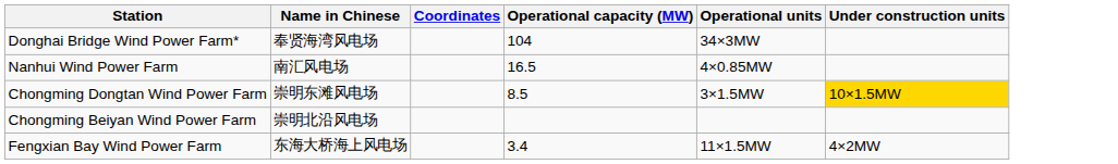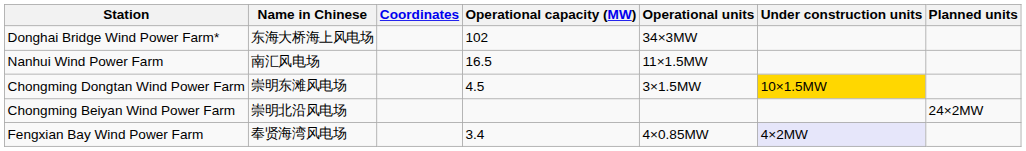 <table class="wikitable sortable">
 <tr>
 <th>Station</th>
 <th>Name in Chinese</th>
 <th><a href='#'>Coordinates</a></th>
 <th>Operational capacity (<a href='#'>MW</a>)</th>
 <th>Operational units</th>
 <th>Under construction units</th>
+<th>Planned units</th>
 </tr>
 <tr>
 <td>Donghai Bridge Wind Power Farm*</td>
-<td>奉贤海湾风电场</td>
+<td>东海大桥海上风电场</td>
 <td></td>
-<td>104</td>
+<td>102</td>
 <td>34×3MW</td>
+<td></td>
 <td></td>
 </tr>
 <tr>
 <td>Nanhui Wind Power Farm</td>
 <td>南汇风电场</td>
 <td></td>
 <td>16.5</td>
-<td>4×0.85MW</td>
+<td>11×1.5MW</td>
+<td></td>
 <td></td>
 </tr>
 <tr>
 <td>Chongming Dongtan Wind Power Farm</td>
 <td>崇明东滩风电场</td>
 <td></td>
-<td>8.5</td>
+<td>4.5</td>
 <td>3×1.5MW</td>
 <td style="background: gold;">10×1.5MW</td>
+<td></td>
 </tr>
 <tr>
 <td>Chongming Beiyan Wind Power Farm</td>
 <td>崇明北沿风电场</td>
 <td></td>
 <td></td>
 <td></td>
 <td></td>
+<td>24×2MW</td>
 </tr>
 <tr>
 <td>Fengxian Bay Wind Power Farm</td>
-<td>东海大桥海上风电场</td>
+<td>奉贤海湾风电场</td>
 <td></td>
 <td>3.4</td>
-<td>11×1.5MW</td>
-<td>4×2MW</td>
+<td>4×0.85MW</td>
+<td style="background: lavender;">4×2MW</td>
+<td></td>
 </tr>
 </table>
